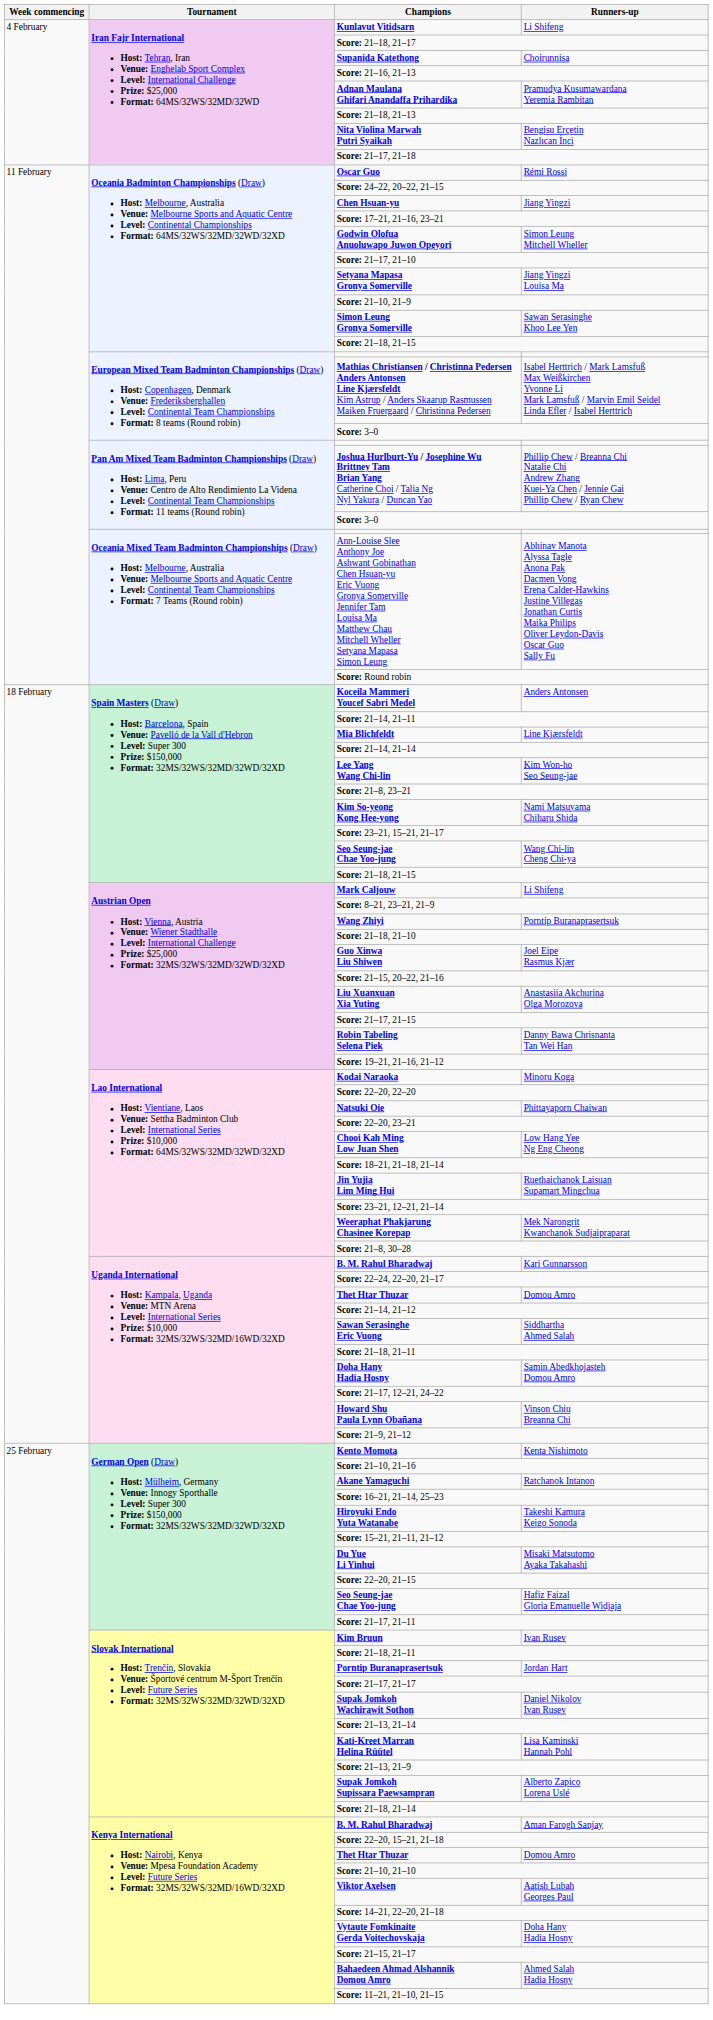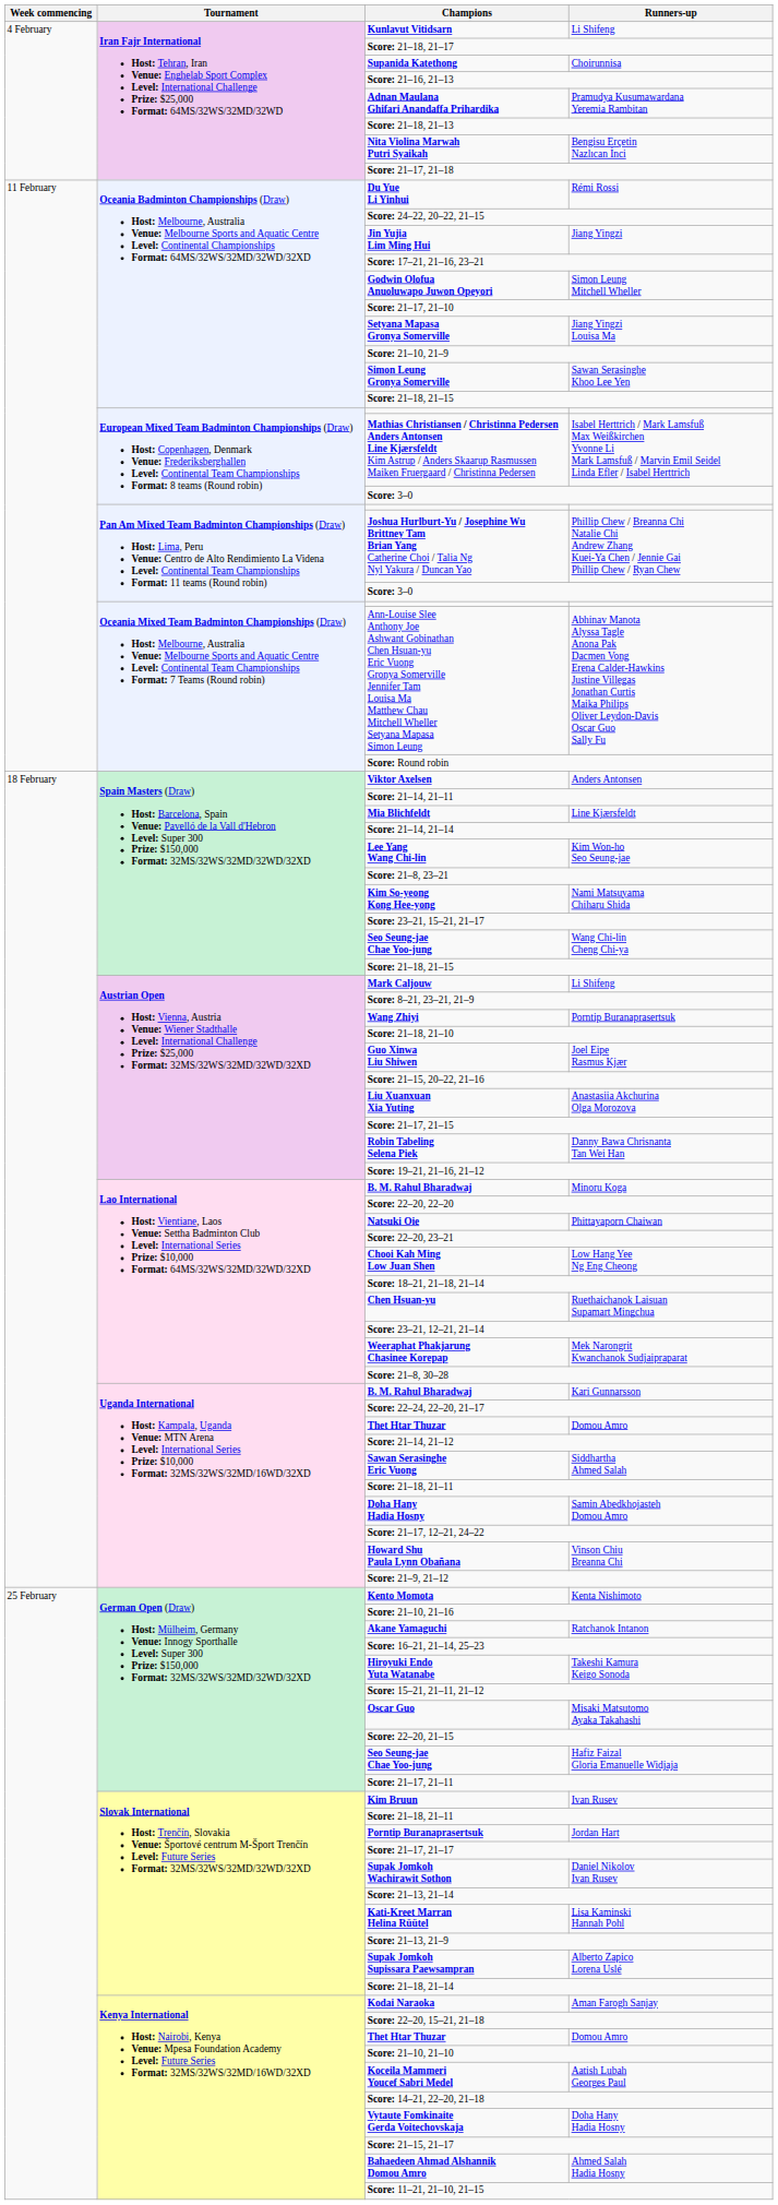 <table class=wikitable style=font-size:80%>
 <tr>
 <th width=110>Week commencing</th>
 <th width=330>Tournament</th>
 <th width=250>Champions</th>
 <th width=250>Runners-up</th>
 </tr>
 <tr valign=top>
 <td rowspan=8>4 February</td>
 <td style="background:#F0CAF0;" rowspan="8"><br><strong><a href='#'>Iran Fajr International</a></strong><ul><li><strong>Host:</strong> <a href='#'>Tehran</a>, Iran</li><li><strong>Venue:</strong> <a href='#'>Enghelab Sport Complex</a></li><li><strong>Level:</strong> <a href='#'>International Challenge</a></li><li><strong>Prize:</strong> $25,000</li><li><strong>Format:</strong> 64MS/32WS/32MD/32WD</li></ul></td>
 <td><strong> <a href='#'>Kunlavut Vitidsarn</a></strong></td>
 <td> <a href='#'>Li Shifeng</a></td>
 </tr>
 <tr>
 <td colspan=2><strong>Score:</strong> 21–18, 21–17</td>
 </tr>
 <tr valign=top>
 <td><strong> <a href='#'>Supanida Katethong</a></strong></td>
 <td> <a href='#'>Choirunnisa</a></td>
 </tr>
 <tr>
 <td colspan=2><strong>Score:</strong> 21–16, 21–13</td>
 </tr>
 <tr valign=top>
 <td><strong> <a href='#'>Adnan Maulana</a><br> <a href='#'>Ghifari Anandaffa Prihardika</a></strong></td>
 <td> <a href='#'>Pramudya Kusumawardana</a><br> <a href='#'>Yeremia Rambitan</a></td>
 </tr>
 <tr>
 <td colspan=2><strong>Score:</strong> 21–18, 21–13</td>
 </tr>
 <tr valign=top>
 <td><strong> <a href='#'>Nita Violina Marwah</a><br> <a href='#'>Putri Syaikah</a></strong></td>
 <td> <a href='#'>Bengisu Erçetin</a><br> <a href='#'>Nazlıcan İnci</a></td>
 </tr>
 <tr>
 <td colspan=2><strong>Score:</strong> 21–17, 21–18</td>
 </tr>
 <tr valign=top>
 <td rowspan=19>11 February</td>
 <td style="background:#ECF2FF;" rowspan="10"><br><strong><a href='#'>Oceania Badminton Championships</a></strong> (<a href='#'>Draw</a>)<ul><li><strong>Host:</strong> <a href='#'>Melbourne</a>, Australia</li><li><strong>Venue:</strong> <a href='#'>Melbourne Sports and Aquatic Centre</a></li><li><strong>Level:</strong> <a href='#'>Continental Championships</a></li><li><strong>Format:</strong> 64MS/32WS/32MD/32WD/32XD</li></ul></td>
-<td><strong> <a href='#'>Oscar Guo</a></strong></td>
+<td><strong> <a href='#'>Du Yue</a><br> <a href='#'>Li Yinhui</a></strong></td>
 <td> <a href='#'>Rémi Rossi</a></td>
 </tr>
 <tr>
 <td colspan=2><strong>Score:</strong> 24–22, 20–22, 21–15</td>
 </tr>
 <tr valign=top>
-<td><strong> <a href='#'>Chen Hsuan-yu</a></strong></td>
+<td><strong> <a href='#'>Jin Yujia</a><br> <a href='#'>Lim Ming Hui</a></strong></td>
 <td> <a href='#'>Jiang Yingzi</a></td>
 </tr>
 <tr>
 <td colspan=2><strong>Score:</strong> 17–21, 21–16, 23–21</td>
 </tr>
 <tr valign=top>
 <td><strong> <a href='#'>Godwin Olofua</a><br> <a href='#'>Anuoluwapo Juwon Opeyori</a></strong></td>
 <td> <a href='#'>Simon Leung</a><br> <a href='#'>Mitchell Wheller</a></td>
 </tr>
 <tr>
 <td colspan=2><strong>Score:</strong> 21–17, 21–10</td>
 </tr>
 <tr valign=top>
 <td><strong> <a href='#'>Setyana Mapasa</a><br> <a href='#'>Gronya Somerville</a></strong></td>
 <td> <a href='#'>Jiang Yingzi</a><br> <a href='#'>Louisa Ma</a></td>
 </tr>
 <tr>
 <td colspan=2><strong>Score:</strong> 21–10, 21–9</td>
 </tr>
 <tr valign=top>
 <td><strong> <a href='#'>Simon Leung</a><br> <a href='#'>Gronya Somerville</a></strong></td>
 <td> <a href='#'>Sawan Serasinghe</a><br> <a href='#'>Khoo Lee Yen</a></td>
 </tr>
 <tr>
 <td colspan=2><strong>Score:</strong> 21–18, 21–15</td>
 </tr>
 <tr valign=top>
 <td style="background:#ECF2FF;" rowspan="3"><br><strong><a href='#'>European Mixed Team Badminton Championships</a></strong> (<a href='#'>Draw</a>)<ul><li><strong>Host:</strong> <a href='#'>Copenhagen</a>, Denmark</li><li><strong>Venue:</strong> <a href='#'>Frederiksberghallen</a></li><li><strong>Level:</strong> <a href='#'>Continental Team Championships</a></li><li><strong>Format:</strong> 8 teams (Round robin)</li></ul></td>
 <td><strong></strong></td>
 <td></td>
 </tr>
 <tr>
 <td><strong><a href='#'>Mathias Christiansen</a> / <a href='#'>Christinna Pedersen</a></strong><br><strong><a href='#'>Anders Antonsen</a></strong><br><strong><a href='#'>Line Kjærsfeldt</a></strong><br><a href='#'>Kim Astrup</a> / <a href='#'>Anders Skaarup Rasmussen</a><br><a href='#'>Maiken Fruergaard</a> / <a href='#'>Christinna Pedersen</a></td>
 <td><a href='#'>Isabel Herttrich</a> / <a href='#'>Mark Lamsfuß</a><br><a href='#'>Max Weißkirchen</a><br><a href='#'>Yvonne Li</a><br><a href='#'>Mark Lamsfuß</a> / <a href='#'>Marvin Emil Seidel</a><br><a href='#'>Linda Efler</a> / <a href='#'>Isabel Herttrich</a></td>
 </tr>
 <tr>
 <td colspan=2><strong>Score:</strong> 3–0</td>
 </tr>
 <tr valign=top>
 <td style="background:#ECF2FF;" rowspan="3"><br><strong><a href='#'>Pan Am Mixed Team Badminton Championships</a></strong> (<a href='#'>Draw</a>)<ul><li><strong>Host:</strong> <a href='#'>Lima</a>, Peru</li><li><strong>Venue:</strong> Centro de Alto Rendimiento La Videna</li><li><strong>Level:</strong> <a href='#'>Continental Team Championships</a></li><li><strong>Format:</strong> 11 teams (Round robin)</li></ul></td>
 <td><strong></strong></td>
 <td></td>
 </tr>
 <tr>
 <td><strong><a href='#'>Joshua Hurlburt-Yu</a> / <a href='#'>Josephine Wu</a></strong><br><strong><a href='#'>Brittney Tam</a></strong><br><strong><a href='#'>Brian Yang</a></strong><br><a href='#'>Catherine Choi</a> / <a href='#'>Talia Ng</a><br><a href='#'>Nyl Yakura</a> / <a href='#'>Duncan Yao</a></td>
 <td><a href='#'>Phillip Chew</a> / <a href='#'>Breanna Chi</a><br><a href='#'>Natalie Chi</a><br><a href='#'>Andrew Zhang</a><br><a href='#'>Kuei-Ya Chen</a> / <a href='#'>Jennie Gai</a><br><a href='#'>Phillip Chew</a> / <a href='#'>Ryan Chew</a></td>
 </tr>
 <tr>
 <td colspan=2><strong>Score:</strong> 3–0</td>
 </tr>
 <tr valign=top>
 <td style="background:#ECF2FF;" rowspan="3"><br><strong><a href='#'>Oceania Mixed Team Badminton Championships</a></strong> (<a href='#'>Draw</a>)<ul><li><strong>Host:</strong> <a href='#'>Melbourne</a>, Australia</li><li><strong>Venue:</strong> <a href='#'>Melbourne Sports and Aquatic Centre</a></li><li><strong>Level:</strong> <a href='#'>Continental Team Championships</a></li><li><strong>Format:</strong> 7 Teams (Round robin)</li></ul></td>
 <td><strong></strong></td>
 <td></td>
 </tr>
 <tr>
 <td><a href='#'>Ann-Louise Slee</a><br><a href='#'>Anthony Joe</a><br><a href='#'>Ashwant Gobinathan</a><br><a href='#'>Chen Hsuan-yu</a><br><a href='#'>Eric Vuong</a><br><a href='#'>Gronya Somerville</a><br><a href='#'>Jennifer Tam</a><br><a href='#'>Louisa Ma</a><br><a href='#'>Matthew Chau</a><br><a href='#'>Mitchell Wheller</a><br><a href='#'>Setyana Mapasa</a><br><a href='#'>Simon Leung</a></td>
 <td><a href='#'>Abhinav Manota</a><br><a href='#'>Alyssa Tagle</a><br><a href='#'>Anona Pak</a><br><a href='#'>Dacmen Vong</a><br><a href='#'>Erena Calder-Hawkins</a><br><a href='#'>Justine Villegas</a><br><a href='#'>Jonathan Curtis</a><br><a href='#'>Maika Philips</a><br><a href='#'>Oliver Leydon-Davis</a><br><a href='#'>Oscar Guo</a><br><a href='#'>Sally Fu</a></td>
 </tr>
 <tr>
 <td colspan=2><strong>Score:</strong> Round robin</td>
 </tr>
 <tr valign=top>
 <td rowspan=40>18 February</td>
 <td style="background:#C7F2D5;" rowspan="10"><br><strong><a href='#'>Spain Masters</a></strong> (<a href='#'>Draw</a>)<ul><li><strong>Host:</strong> <a href='#'>Barcelona</a>, Spain</li><li><strong>Venue:</strong> <a href='#'>Pavelló de la Vall d'Hebron</a></li><li><strong>Level:</strong> Super 300</li><li><strong>Prize:</strong> $150,000</li><li><strong>Format:</strong> 32MS/32WS/32MD/32WD/32XD</li></ul></td>
-<td><strong> <a href='#'>Koceila Mammeri</a><br> <a href='#'>Youcef Sabri Medel</a></strong></td>
+<td><strong> <a href='#'>Viktor Axelsen</a></strong></td>
 <td> <a href='#'>Anders Antonsen</a></td>
 </tr>
 <tr>
 <td colspan=2><strong>Score:</strong> 21–14, 21–11</td>
 </tr>
 <tr valign=top>
 <td><strong> <a href='#'>Mia Blichfeldt</a></strong></td>
 <td> <a href='#'>Line Kjærsfeldt</a></td>
 </tr>
 <tr>
 <td colspan=2><strong>Score:</strong> 21–14, 21–14</td>
 </tr>
 <tr valign=top>
 <td><strong> <a href='#'>Lee Yang</a><br> <a href='#'>Wang Chi-lin</a></strong></td>
 <td> <a href='#'>Kim Won-ho</a><br> <a href='#'>Seo Seung-jae</a></td>
 </tr>
 <tr>
 <td colspan=2><strong>Score:</strong> 21–8, 23–21</td>
 </tr>
 <tr valign=top>
 <td><strong> <a href='#'>Kim So-yeong</a><br> <a href='#'>Kong Hee-yong</a></strong></td>
 <td> <a href='#'>Nami Matsuyama</a><br> <a href='#'>Chiharu Shida</a></td>
 </tr>
 <tr>
 <td colspan=2><strong>Score:</strong> 23–21, 15–21, 21–17</td>
 </tr>
 <tr valign=top>
 <td><strong> <a href='#'>Seo Seung-jae</a><br> <a href='#'>Chae Yoo-jung</a></strong></td>
 <td> <a href='#'>Wang Chi-lin</a><br> <a href='#'>Cheng Chi-ya</a></td>
 </tr>
 <tr>
 <td colspan=2><strong>Score:</strong> 21–18, 21–15</td>
 </tr>
 <tr valign=top>
 <td style="background:#F0CAF0;" rowspan="10"><br><strong><a href='#'>Austrian Open</a></strong><ul><li><strong>Host:</strong> <a href='#'>Vienna</a>, Austria</li><li><strong>Venue:</strong> <a href='#'>Wiener Stadthalle</a></li><li><strong>Level:</strong> <a href='#'>International Challenge</a></li><li><strong>Prize:</strong> $25,000</li><li><strong>Format:</strong> 32MS/32WS/32MD/32WD/32XD</li></ul></td>
 <td><strong> <a href='#'>Mark Caljouw</a></strong></td>
 <td> <a href='#'>Li Shifeng</a></td>
 </tr>
 <tr>
 <td colspan=2><strong>Score:</strong> 8–21, 23–21, 21–9</td>
 </tr>
 <tr valign=top>
 <td><strong> <a href='#'>Wang Zhiyi</a></strong></td>
 <td> <a href='#'>Porntip Buranaprasertsuk</a></td>
 </tr>
 <tr>
 <td colspan=2><strong>Score:</strong> 21–18, 21–10</td>
 </tr>
 <tr valign=top>
 <td><strong> <a href='#'>Guo Xinwa</a><br> <a href='#'>Liu Shiwen</a></strong></td>
 <td> <a href='#'>Joel Eipe</a><br> <a href='#'>Rasmus Kjær</a></td>
 </tr>
 <tr>
 <td colspan=2><strong>Score:</strong> 21–15, 20–22, 21–16</td>
 </tr>
 <tr valign=top>
 <td><strong> <a href='#'>Liu Xuanxuan</a><br> <a href='#'>Xia Yuting</a></strong></td>
 <td> <a href='#'>Anastasiia Akchurina</a><br> <a href='#'>Olga Morozova</a></td>
 </tr>
 <tr>
 <td colspan=2><strong>Score:</strong> 21–17, 21–15</td>
 </tr>
 <tr valign=top>
 <td><strong> <a href='#'>Robin Tabeling</a><br> <a href='#'>Selena Piek</a></strong></td>
 <td> <a href='#'>Danny Bawa Chrisnanta</a><br> <a href='#'>Tan Wei Han</a></td>
 </tr>
 <tr>
 <td colspan=2><strong>Score:</strong> 19–21, 21–16, 21–12</td>
 </tr>
 <tr valign=top>
 <td style="background:#FFDDF1;" rowspan="10"><br><strong><a href='#'>Lao International</a></strong><ul><li><strong>Host:</strong> <a href='#'>Vientiane</a>, Laos</li><li><strong>Venue:</strong> Settha Badminton Club</li><li><strong>Level:</strong> <a href='#'>International Series</a></li><li><strong>Prize:</strong> $10,000</li><li><strong>Format:</strong> 64MS/32WS/32MD/32WD/32XD</li></ul></td>
-<td><strong> <a href='#'>Kodai Naraoka</a></strong></td>
+<td><strong> <a href='#'>B. M. Rahul Bharadwaj</a></strong></td>
 <td> <a href='#'>Minoru Koga</a></td>
 </tr>
 <tr>
 <td colspan=2><strong>Score:</strong> 22–20, 22–20</td>
 </tr>
 <tr valign=top>
 <td><strong> <a href='#'>Natsuki Oie</a></strong></td>
 <td> <a href='#'>Phittayaporn Chaiwan</a></td>
 </tr>
 <tr>
 <td colspan=2><strong>Score:</strong> 22–20, 23–21</td>
 </tr>
 <tr valign=top>
 <td><strong> <a href='#'>Chooi Kah Ming</a><br> <a href='#'>Low Juan Shen</a></strong></td>
 <td> <a href='#'>Low Hang Yee</a><br> <a href='#'>Ng Eng Cheong</a></td>
 </tr>
 <tr>
 <td colspan=2><strong>Score:</strong> 18–21, 21–18, 21–14</td>
 </tr>
 <tr valign=top>
-<td><strong> <a href='#'>Jin Yujia</a><br> <a href='#'>Lim Ming Hui</a></strong></td>
+<td><strong> <a href='#'>Chen Hsuan-yu</a></strong></td>
 <td> <a href='#'>Ruethaichanok Laisuan</a><br> <a href='#'>Supamart Mingchua</a></td>
 </tr>
 <tr>
 <td colspan=2><strong>Score:</strong> 23–21, 12–21, 21–14</td>
 </tr>
 <tr valign=top>
 <td><strong> <a href='#'>Weeraphat Phakjarung</a><br> <a href='#'>Chasinee Korepap</a></strong></td>
 <td> <a href='#'>Mek Narongrit</a><br> <a href='#'>Kwanchanok Sudjaipraparat</a></td>
 </tr>
 <tr>
 <td colspan=2><strong>Score:</strong> 21–8, 30–28</td>
 </tr>
 <tr valign=top>
 <td style="background:#FFDDF1;" rowspan="10"><br><strong><a href='#'>Uganda International</a></strong><ul><li><strong>Host:</strong> <a href='#'>Kampala</a>, <a href='#'>Uganda</a></li><li><strong>Venue:</strong> MTN Arena</li><li><strong>Level:</strong> <a href='#'>International Series</a></li><li><strong>Prize:</strong> $10,000</li><li><strong>Format:</strong> 32MS/32WS/32MD/16WD/32XD</li></ul></td>
 <td><strong> <a href='#'>B. M. Rahul Bharadwaj</a></strong></td>
 <td> <a href='#'>Kari Gunnarsson</a></td>
 </tr>
 <tr>
 <td colspan=2><strong>Score:</strong> 22–24, 22–20, 21–17</td>
 </tr>
 <tr valign=top>
 <td><strong> <a href='#'>Thet Htar Thuzar</a></strong></td>
 <td> <a href='#'>Domou Amro</a></td>
 </tr>
 <tr>
 <td colspan=2><strong>Score:</strong> 21–14, 21–12</td>
 </tr>
 <tr valign=top>
 <td><strong> <a href='#'>Sawan Serasinghe</a><br> <a href='#'>Eric Vuong</a></strong></td>
 <td> <a href='#'>Siddhartha</a><br> <a href='#'>Ahmed Salah</a></td>
 </tr>
 <tr>
 <td colspan=2><strong>Score:</strong> 21–18, 21–11</td>
 </tr>
 <tr valign=top>
 <td><strong> <a href='#'>Doha Hany</a><br> <a href='#'>Hadia Hosny</a></strong></td>
 <td> <a href='#'>Samin Abedkhojasteh</a><br> <a href='#'>Domou Amro</a></td>
 </tr>
 <tr>
 <td colspan=2><strong>Score:</strong> 21–17, 12–21, 24–22</td>
 </tr>
 <tr valign=top>
 <td><strong> <a href='#'>Howard Shu</a><br> <a href='#'>Paula Lynn Obañana</a></strong></td>
 <td> <a href='#'>Vinson Chiu</a><br> <a href='#'>Breanna Chi</a></td>
 </tr>
 <tr>
 <td colspan=2><strong>Score:</strong> 21–9, 21–12</td>
 </tr>
 <tr valign=top>
 <td rowspan=30>25 February</td>
 <td style="background:#C7F2D5;" rowspan="10"><br><strong><a href='#'>German Open</a></strong> (<a href='#'>Draw</a>)<ul><li><strong>Host:</strong> <a href='#'>Mülheim</a>, Germany</li><li><strong>Venue:</strong> Innogy Sporthalle</li><li><strong>Level:</strong> Super 300</li><li><strong>Prize:</strong> $150,000</li><li><strong>Format:</strong> 32MS/32WS/32MD/32WD/32XD</li></ul></td>
 <td><strong> <a href='#'>Kento Momota</a></strong></td>
 <td> <a href='#'>Kenta Nishimoto</a></td>
 </tr>
 <tr>
 <td colspan=2><strong>Score:</strong> 21–10, 21–16</td>
 </tr>
 <tr valign=top>
 <td><strong> <a href='#'>Akane Yamaguchi</a></strong></td>
 <td> <a href='#'>Ratchanok Intanon</a></td>
 </tr>
 <tr>
 <td colspan=2><strong>Score:</strong> 16–21, 21–14, 25–23</td>
 </tr>
 <tr valign=top>
 <td><strong> <a href='#'>Hiroyuki Endo</a><br> <a href='#'>Yuta Watanabe</a></strong></td>
 <td> <a href='#'>Takeshi Kamura</a><br> <a href='#'>Keigo Sonoda</a></td>
 </tr>
 <tr>
 <td colspan=2><strong>Score:</strong> 15–21, 21–11, 21–12</td>
 </tr>
 <tr valign=top>
-<td><strong> <a href='#'>Du Yue</a><br> <a href='#'>Li Yinhui</a></strong></td>
+<td><strong> <a href='#'>Oscar Guo</a></strong></td>
 <td> <a href='#'>Misaki Matsutomo</a><br> <a href='#'>Ayaka Takahashi</a></td>
 </tr>
 <tr>
 <td colspan=2><strong>Score:</strong> 22–20, 21–15</td>
 </tr>
 <tr valign=top>
 <td><strong> <a href='#'>Seo Seung-jae</a><br> <a href='#'>Chae Yoo-jung</a></strong></td>
 <td> <a href='#'>Hafiz Faizal</a><br> <a href='#'>Gloria Emanuelle Widjaja</a></td>
 </tr>
 <tr>
 <td colspan=2><strong>Score:</strong> 21–17, 21–11</td>
 </tr>
 <tr valign=top>
 <td style="background:#FFFFA8;" rowspan="10"><br><strong><a href='#'>Slovak International</a></strong><ul><li><strong>Host:</strong> <a href='#'>Trenčín</a>, Slovakia</li><li><strong>Venue:</strong> Športové centrum M-Šport Trenčín</li><li><strong>Level:</strong> <a href='#'>Future Series</a></li><li><strong>Format:</strong> 32MS/32WS/32MD/32WD/32XD</li></ul></td>
 <td><strong> <a href='#'>Kim Bruun</a></strong></td>
 <td> <a href='#'>Ivan Rusev</a></td>
 </tr>
 <tr>
 <td colspan=2><strong>Score:</strong> 21–18, 21–11</td>
 </tr>
 <tr valign=top>
 <td><strong> <a href='#'>Porntip Buranaprasertsuk</a></strong></td>
 <td> <a href='#'>Jordan Hart</a></td>
 </tr>
 <tr>
 <td colspan=2><strong>Score:</strong> 21–17, 21–17</td>
 </tr>
 <tr valign=top>
 <td><strong> <a href='#'>Supak Jomkoh</a><br> <a href='#'>Wachirawit Sothon</a></strong></td>
 <td> <a href='#'>Daniel Nikolov</a><br> <a href='#'>Ivan Rusev</a></td>
 </tr>
 <tr>
 <td colspan=2><strong>Score:</strong> 21–13, 21–14</td>
 </tr>
 <tr valign=top>
 <td><strong> <a href='#'>Kati-Kreet Marran</a><br> <a href='#'>Helina Rüütel</a></strong></td>
 <td> <a href='#'>Lisa Kaminski</a><br> <a href='#'>Hannah Pohl</a></td>
 </tr>
 <tr>
 <td colspan=2><strong>Score:</strong> 21–13, 21–9</td>
 </tr>
 <tr valign=top>
 <td><strong> <a href='#'>Supak Jomkoh</a><br> <a href='#'>Supissara Paewsampran</a></strong></td>
 <td> <a href='#'>Alberto Zapico</a><br> <a href='#'>Lorena Uslé</a></td>
 </tr>
 <tr>
 <td colspan=2><strong>Score:</strong> 21–18, 21–14</td>
 </tr>
 <tr valign=top>
 <td style="background:#FFFFA8;" rowspan="10"><br><strong><a href='#'>Kenya International</a></strong><ul><li><strong>Host:</strong> <a href='#'>Nairobi</a>, Kenya</li><li><strong>Venue:</strong> Mpesa Foundation Academy</li><li><strong>Level:</strong> <a href='#'>Future Series</a></li><li><strong>Format:</strong> 32MS/32WS/32MD/16WD/32XD</li></ul></td>
-<td><strong> <a href='#'>B. M. Rahul Bharadwaj</a></strong></td>
+<td><strong> <a href='#'>Kodai Naraoka</a></strong></td>
 <td> <a href='#'>Aman Farogh Sanjay</a></td>
 </tr>
 <tr>
 <td colspan=2><strong>Score:</strong> 22–20, 15–21, 21–18</td>
 </tr>
 <tr valign=top>
 <td><strong> <a href='#'>Thet Htar Thuzar</a></strong></td>
 <td> <a href='#'>Domou Amro</a></td>
 </tr>
 <tr>
 <td colspan=2><strong>Score:</strong> 21–10, 21–10</td>
 </tr>
 <tr valign=top>
-<td><strong> <a href='#'>Viktor Axelsen</a></strong></td>
+<td><strong> <a href='#'>Koceila Mammeri</a><br> <a href='#'>Youcef Sabri Medel</a></strong></td>
 <td> <a href='#'>Aatish Lubah</a><br> <a href='#'>Georges Paul</a></td>
 </tr>
 <tr>
 <td colspan=2><strong>Score:</strong> 14–21, 22–20, 21–18</td>
 </tr>
 <tr valign=top>
 <td><strong> <a href='#'>Vytaute Fomkinaite</a><br> <a href='#'>Gerda Voitechovskaja</a></strong></td>
 <td> <a href='#'>Doha Hany</a><br> <a href='#'>Hadia Hosny</a></td>
 </tr>
 <tr>
 <td colspan=2><strong>Score:</strong> 21–15, 21–17</td>
 </tr>
 <tr valign=top>
 <td><strong> <a href='#'>Bahaedeen Ahmad Alshannik</a><br> <a href='#'>Domou Amro</a></strong></td>
 <td> <a href='#'>Ahmed Salah</a><br> <a href='#'>Hadia Hosny</a></td>
 </tr>
 <tr>
 <td colspan=2><strong>Score:</strong> 11–21, 21–10, 21–15</td>
 </tr>
 </table>
